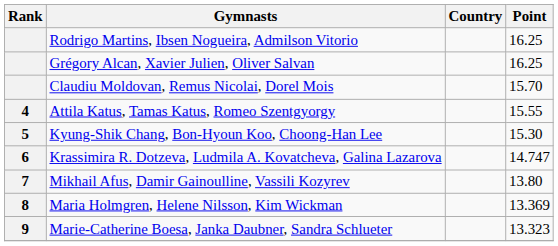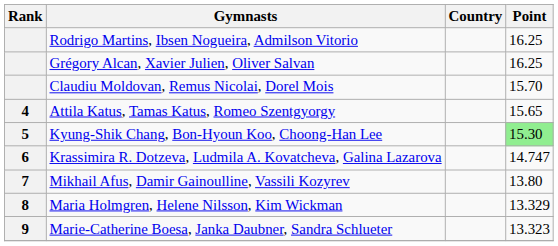 <table class="wikitable sortable">
 <tr>
 <th>Rank</th>
 <th>Gymnasts</th>
 <th>Country</th>
 <th>Point</th>
 </tr>
 <tr>
 <th></th>
 <td><a href='#'>Rodrigo Martins</a>, <a href='#'>Ibsen Nogueira</a>, <a href='#'>Admilson Vitorio</a></td>
 <td></td>
 <td>16.25</td>
 </tr>
 <tr>
 <th></th>
 <td><a href='#'>Grégory Alcan</a>, <a href='#'>Xavier Julien</a>, <a href='#'>Oliver Salvan</a></td>
 <td></td>
 <td>16.25</td>
 </tr>
 <tr>
 <th></th>
 <td><a href='#'>Claudiu Moldovan</a>, <a href='#'>Remus Nicolai</a>, <a href='#'>Dorel Mois</a></td>
 <td></td>
 <td>15.70</td>
 </tr>
 <tr>
 <th>4</th>
 <td><a href='#'>Attila Katus</a>, <a href='#'>Tamas Katus</a>, <a href='#'>Romeo Szentgyorgy</a></td>
 <td></td>
-<td>15.55</td>
+<td>15.65</td>
 </tr>
 <tr>
 <th>5</th>
 <td><a href='#'>Kyung-Shik Chang</a>, <a href='#'>Bon-Hyoun Koo</a>, <a href='#'>Choong-Han Lee</a></td>
 <td></td>
-<td>15.30</td>
+<td style="background: lightgreen;">15.30</td>
 </tr>
 <tr>
 <th>6</th>
 <td><a href='#'>Krassimira R. Dotzeva</a>, <a href='#'>Ludmila A. Kovatcheva</a>, <a href='#'>Galina Lazarova</a></td>
 <td></td>
 <td>14.747</td>
 </tr>
 <tr>
 <th>7</th>
 <td><a href='#'>Mikhail Afus</a>, <a href='#'>Damir Gainoulline</a>, <a href='#'>Vassili Kozyrev</a></td>
 <td></td>
 <td>13.80</td>
 </tr>
 <tr>
 <th>8</th>
 <td><a href='#'>Maria Holmgren</a>, <a href='#'>Helene Nilsson</a>, <a href='#'>Kim Wickman</a></td>
 <td></td>
-<td>13.369</td>
+<td>13.329</td>
 </tr>
 <tr>
 <th>9</th>
 <td><a href='#'>Marie-Catherine Boesa</a>, <a href='#'>Janka Daubner</a>, <a href='#'>Sandra Schlueter</a></td>
 <td></td>
 <td>13.323</td>
 </tr>
 <tr>
 </tr>
 </table>
